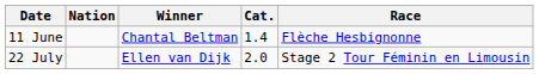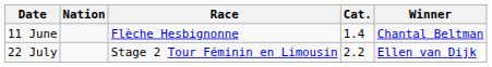 <table class="wikitable sortable">
 <tr>
 <th>Date</th>
 <th>Nation</th>
+<th>Race</th>
+<th>Cat.</th>
 <th>Winner</th>
-<th>Cat.</th>
-<th>Race</th>
 </tr>
 <tr>
 <td>11 June</td>
 <td></td>
+<td><a href='#'>Flèche Hesbignonne</a></td>
+<td>1.4</td>
 <td> <a href='#'>Chantal Beltman</a></td>
-<td>1.4</td>
-<td><a href='#'>Flèche Hesbignonne</a></td>
 </tr>
 <tr>
 <td>22 July</td>
 <td></td>
+<td>Stage 2 <a href='#'>Tour Féminin en Limousin</a></td>
+<td>2.2</td>
 <td> <a href='#'>Ellen van Dijk</a></td>
-<td>2.0</td>
-<td>Stage 2 <a href='#'>Tour Féminin en Limousin</a></td>
 </tr>
 </table>
